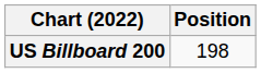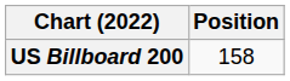 <table class="wikitable plainrowheaders" style="text-align:center">
 <tr>
 <th scope="col">Chart (2022)</th>
 <th scope="col">Position</th>
 </tr>
 <tr>
 <th scope="row">US <em>Billboard</em> 200</th>
-<td>198</td>
+<td>158</td>
 </tr>
 </table>
